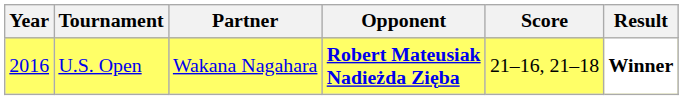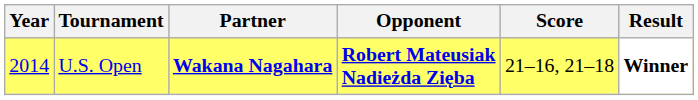 <table class="sortable wikitable" style="font-size: 90%;">
 <tr>
 <th>Year</th>
 <th>Tournament</th>
 <th>Partner</th>
 <th>Opponent</th>
 <th>Score</th>
 <th>Result</th>
 </tr>
 <tr style="background:#FFFF67">
-<td align="center"><a href='#'>2016</a></td>
+<td align="center"><a href='#'>2014</a></td>
 <td align="left"><a href='#'>U.S. Open</a></td>
-<td align="left"> <a href='#'>Wakana Nagahara</a></td>
+<td align="left"><strong> <a href='#'>Wakana Nagahara</a></strong></td>
 <td align="left"><strong> <a href='#'>Robert Mateusiak</a><br> <a href='#'>Nadieżda Zięba</a></strong></td>
 <td align="left">21–16, 21–18</td>
 <td style="text-align:left; background:white"> <strong>Winner</strong></td>
 </tr>
 </table>
